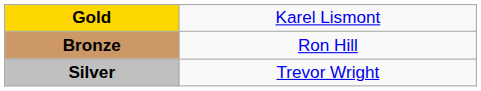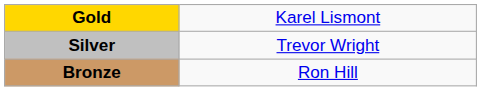 <table class="wikitable" style="text-align:center; " width="35%">
 <tr>
 <td bgcolor="gold"><strong>Gold</strong></td>
 <td><a href='#'>Karel Lismont</a><br>  <small><em></em></small></td>
 </tr>
 <tr>
+<td bgcolor="silver"><strong>Silver</strong></td>
+<td><a href='#'>Trevor Wright</a><br>  <small><em></em></small></td>
+</tr>
+<tr>
 <td bgcolor="CC9966"><strong>Bronze</strong></td>
 <td><a href='#'>Ron Hill</a><br>  <small><em></em></small></td>
 </tr>
-<tr>
-<td bgcolor="silver"><strong>Silver</strong></td>
-<td><a href='#'>Trevor Wright</a><br>  <small><em></em></small></td>
-</tr>
 </table>
